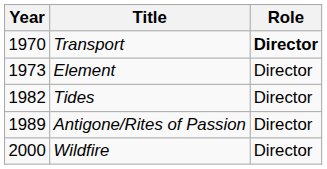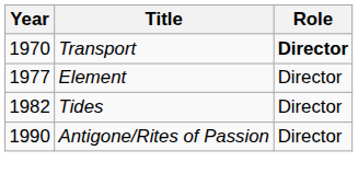 <table class="wikitable">
 <tr>
 <th>Year</th>
 <th>Title</th>
 <th>Role</th>
 </tr>
 <tr>
 <td>1970</td>
 <td><em>Transport</em></td>
 <td><strong>Director</strong></td>
 </tr>
 <tr>
-<td>1973</td>
+<td>1977</td>
 <td><em>Element</em></td>
 <td>Director</td>
 </tr>
 <tr>
 <td>1982</td>
 <td><em>Tides</em></td>
 <td>Director</td>
 </tr>
 <tr>
-<td>1989</td>
+<td>1990</td>
 <td><em>Antigone/Rites of Passion</em></td>
 <td>Director</td>
 </tr>
-<tr>
-<td>2000</td>
-<td><em>Wildfire</em></td>
-<td>Director</td>
-</tr>
 </table>
